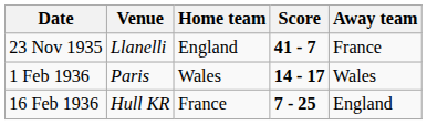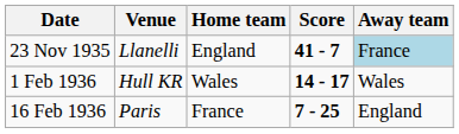 <table class="wikitable">
 <tr>
 <th>Date</th>
 <th>Venue</th>
 <th>Home team</th>
 <th>Score</th>
 <th>Away team</th>
 </tr>
 <tr>
 <td>23 Nov 1935</td>
 <td><em>Llanelli</em></td>
 <td>England</td>
 <td><strong>41 - 7</strong></td>
-<td>France</td>
+<td style="background: lightblue;">France</td>
 </tr>
 <tr>
 <td>1 Feb 1936</td>
-<td><em>Paris</em></td>
+<td><em>Hull KR</em></td>
 <td>Wales</td>
 <td><strong>14 - 17</strong></td>
 <td>Wales</td>
 </tr>
 <tr>
 <td>16 Feb 1936</td>
-<td><em>Hull KR</em></td>
+<td><em>Paris</em></td>
 <td>France</td>
 <td><strong>7 - 25</strong></td>
 <td>England</td>
 </tr>
 </table>
